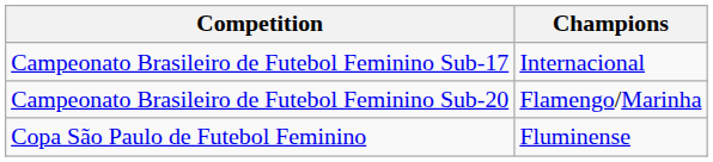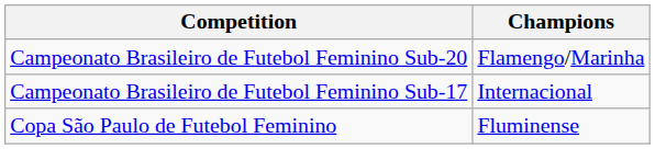 <table class="wikitable">
 <tr>
 <th>Competition</th>
 <th>Champions</th>
 </tr>
 <tr>
+<td><a href='#'>Campeonato Brasileiro de Futebol Feminino Sub-20</a></td>
+<td><a href='#'>Flamengo</a>/<a href='#'>Marinha</a></td>
+</tr>
+<tr>
 <td><a href='#'>Campeonato Brasileiro de Futebol Feminino Sub-17</a></td>
 <td><a href='#'>Internacional</a></td>
-</tr>
-<tr>
-<td><a href='#'>Campeonato Brasileiro de Futebol Feminino Sub-20</a></td>
-<td><a href='#'>Flamengo</a>/<a href='#'>Marinha</a></td>
 </tr>
 <tr>
 <td><a href='#'>Copa São Paulo de Futebol Feminino</a></td>
 <td><a href='#'>Fluminense</a></td>
 </tr>
 </table>
